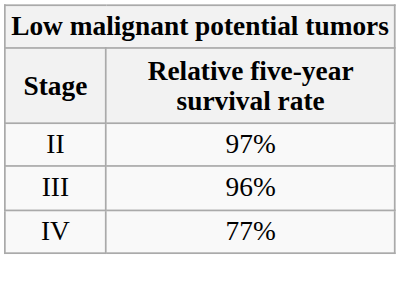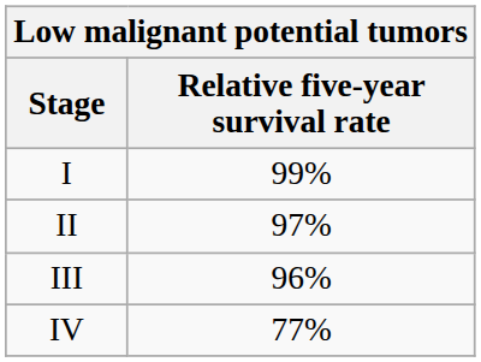 <table class="wikitable" align="left" style="text-align: center; margin-right: 10px;">
 <tr>
 <th colspan="2">Low malignant potential tumors</th>
 </tr>
 <tr>
 <th>Stage</th>
 <th>Relative five-year<br>survival rate</th>
+</tr>
+<tr>
+<td>I</td>
+<td>99%</td>
 </tr>
 <tr>
 <td>II</td>
 <td>97%</td>
 </tr>
 <tr>
 <td>III</td>
 <td>96%</td>
 </tr>
 <tr>
 <td>IV</td>
 <td>77%</td>
 </tr>
 </table>
